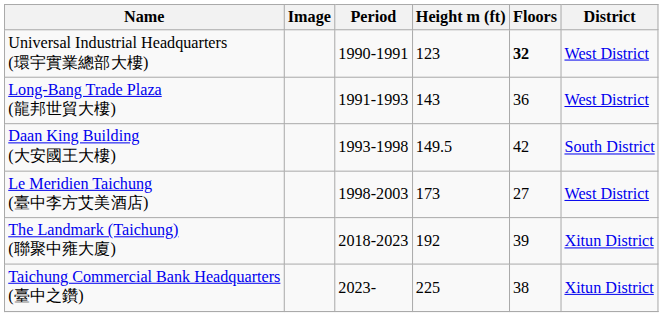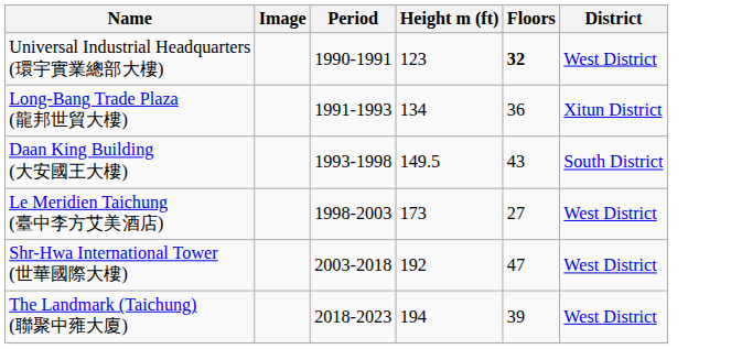 <table class="wikitable sortable">
 <tr>
 <th>Name</th>
 <th>Image</th>
 <th>Period</th>
 <th>Height m (ft)</th>
 <th>Floors</th>
 <th>District</th>
 </tr>
 <tr>
 <td>Universal Industrial Headquarters <br>(環宇實業總部大樓)</td>
 <td></td>
 <td>1990-1991</td>
 <td>123</td>
 <td><strong>32</strong></td>
 <td><a href='#'>West District</a></td>
 </tr>
 <tr>
 <td><a href='#'>Long-Bang Trade Plaza</a> <br>(龍邦世貿大樓)</td>
 <td></td>
 <td>1991-1993</td>
-<td>143</td>
+<td>134</td>
 <td>36</td>
-<td><a href='#'>West District</a></td>
+<td><a href='#'>Xitun District</a></td>
 </tr>
 <tr>
 <td><a href='#'>Daan King Building</a> <br>(大安國王大樓)</td>
 <td></td>
 <td>1993-1998</td>
 <td>149.5</td>
-<td>42</td>
+<td>43</td>
 <td><a href='#'>South District</a></td>
 </tr>
 <tr>
 <td><a href='#'>Le Meridien Taichung</a> <br>(臺中李方艾美酒店)</td>
 <td></td>
 <td>1998-2003</td>
 <td>173</td>
 <td>27</td>
 <td><a href='#'>West District</a></td>
 </tr>
 <tr>
+<td><a href='#'>Shr-Hwa International Tower</a> <br>(世華國際大樓)</td>
+<td></td>
+<td>2003-2018</td>
+<td>192</td>
+<td>47</td>
+<td><a href='#'>West District</a></td>
+</tr>
+<tr>
 <td><a href='#'>The Landmark (Taichung)</a> <br>(聯聚中雍大廈)</td>
 <td></td>
 <td>2018-2023</td>
-<td>192</td>
+<td>194</td>
 <td>39</td>
-<td><a href='#'>Xitun District</a></td>
-</tr>
-<tr>
-<td><a href='#'>Taichung Commercial Bank Headquarters</a> <br>(臺中之鑽)</td>
-<td></td>
-<td>2023-</td>
-<td>225</td>
-<td>38</td>
-<td><a href='#'>Xitun District</a></td>
+<td><a href='#'>West District</a></td>
 </tr>
 <tr>
 </tr>
 </table>
